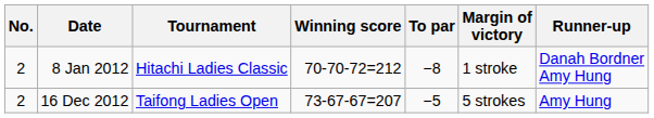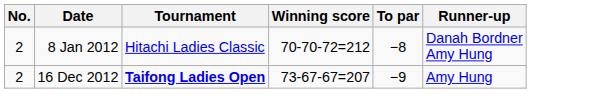 <table class="wikitable" style="font-size:95%;">
 <tr>
 <th>No.</th>
 <th>Date</th>
 <th>Tournament</th>
 <th>Winning score</th>
 <th>To par</th>
-<th>Margin of<br>victory</th>
 <th>Runner-up</th>
 </tr>
 <tr>
 <td align=center>2</td>
 <td align=right>8 Jan 2012</td>
 <td><a href='#'>Hitachi Ladies Classic</a></td>
 <td align=right>70-70-72=212</td>
 <td align=center>−8</td>
-<td>1 stroke</td>
 <td> <a href='#'>Danah Bordner</a> <br>  <a href='#'>Amy Hung</a></td>
 </tr>
 <tr>
 <td align=center>2</td>
 <td align=right>16 Dec 2012</td>
-<td><a href='#'>Taifong Ladies Open</a></td>
+<td><strong><a href='#'>Taifong Ladies Open</a></strong></td>
 <td align=right>73-67-67=207</td>
-<td align=center>−5</td>
-<td>5 strokes</td>
+<td align=center>−9</td>
 <td> <a href='#'>Amy Hung</a></td>
 </tr>
 </table>
